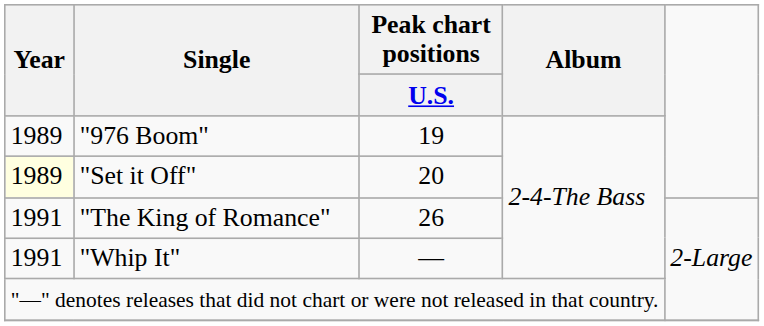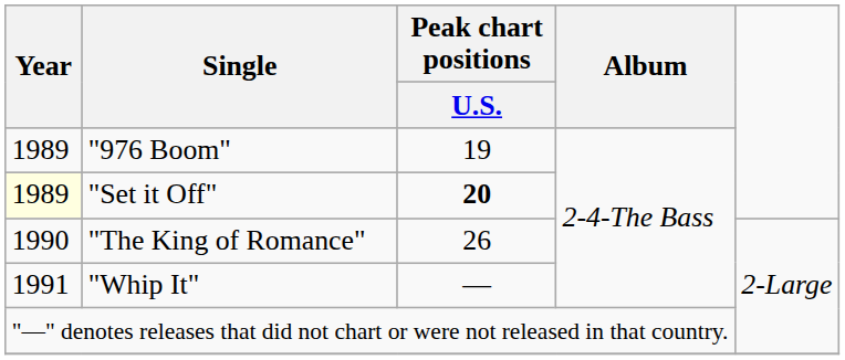 <table class="wikitable">
 <tr>
 <th rowspan=2>Year</th>
 <th rowspan=2>Single</th>
 <th>Peak chart<br>positions</th>
 <th rowspan=2>Album</th>
 </tr>
 <tr>
 <th><a href='#'>U.S.</a></th>
 </tr>
 <tr>
 <td>1989</td>
 <td>"976 Boom"</td>
 <td align="center">19</td>
 <td rowspan=4><em>2-4-The Bass</em></td>
 </tr>
 <tr>
 <td style="background: lightyellow;">1989</td>
 <td>"Set it Off"</td>
-<td align="center">20</td>
+<td align="center"><strong>20</strong></td>
 </tr>
 <tr>
-<td>1991</td>
+<td>1990</td>
 <td>"The King of Romance"</td>
 <td align="center">26</td>
 <td rowspan=3><em>2-Large</em></td>
 </tr>
 <tr>
 <td>1991</td>
 <td>"Whip It"</td>
 <td align="center">—</td>
 </tr>
 <tr>
 <td align=center colspan=4><small>"—" denotes releases that did not chart or were not released in that country.</small></td>
 </tr>
 <tr>
 </tr>
 </table>
